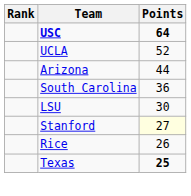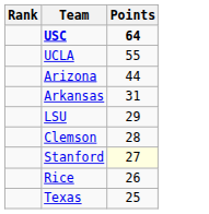 <table class="wikitable sortable" style="text-align:center">
 <tr>
 <th>Rank</th>
 <th>Team</th>
 <th>Points</th>
 </tr>
 <tr>
 <td></td>
 <td align="left"><strong><a href='#'>USC</a></strong></td>
 <td><strong>64</strong></td>
 </tr>
 <tr>
 <td></td>
 <td align="left"><a href='#'>UCLA</a></td>
-<td>52</td>
+<td>55</td>
 </tr>
 <tr>
 <td></td>
 <td align="left"><a href='#'>Arizona</a></td>
 <td>44</td>
 </tr>
 <tr>
 <td></td>
-<td align="left"><a href='#'>South Carolina</a></td>
-<td>36</td>
+<td align="left"><a href='#'>Arkansas</a></td>
+<td>31</td>
 </tr>
 <tr>
 <td></td>
 <td align="left"><a href='#'>LSU</a></td>
-<td>30</td>
+<td>29</td>
+</tr>
+<tr>
+<td></td>
+<td align="left"><a href='#'>Clemson</a></td>
+<td>28</td>
 </tr>
 <tr>
 <td></td>
 <td align="left"><a href='#'>Stanford</a></td>
 <td style="background: lightyellow;">27</td>
 </tr>
 <tr>
 <td></td>
 <td align="left"><a href='#'>Rice</a></td>
 <td>26</td>
 </tr>
 <tr>
 <td></td>
 <td align="left"><a href='#'>Texas</a></td>
-<td><strong>25</strong></td>
+<td>25</td>
 </tr>
 </table>
